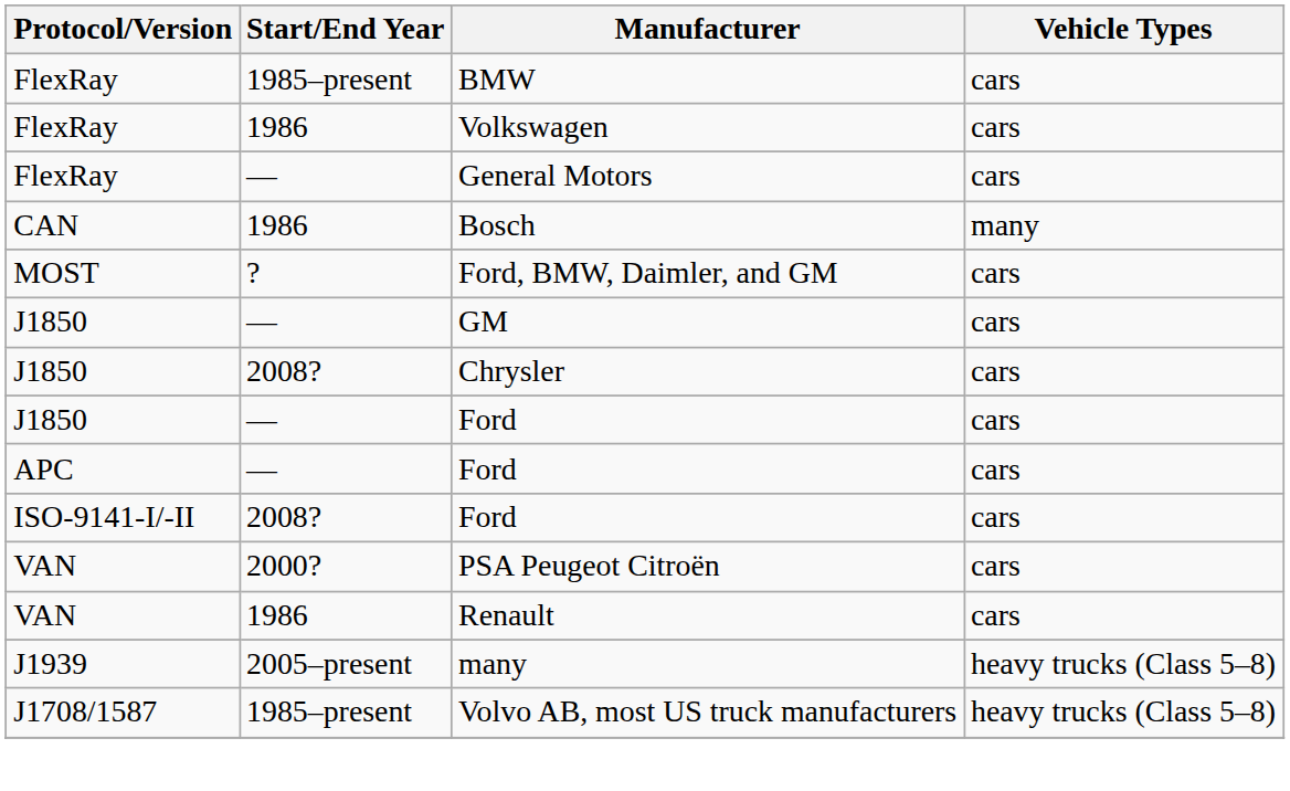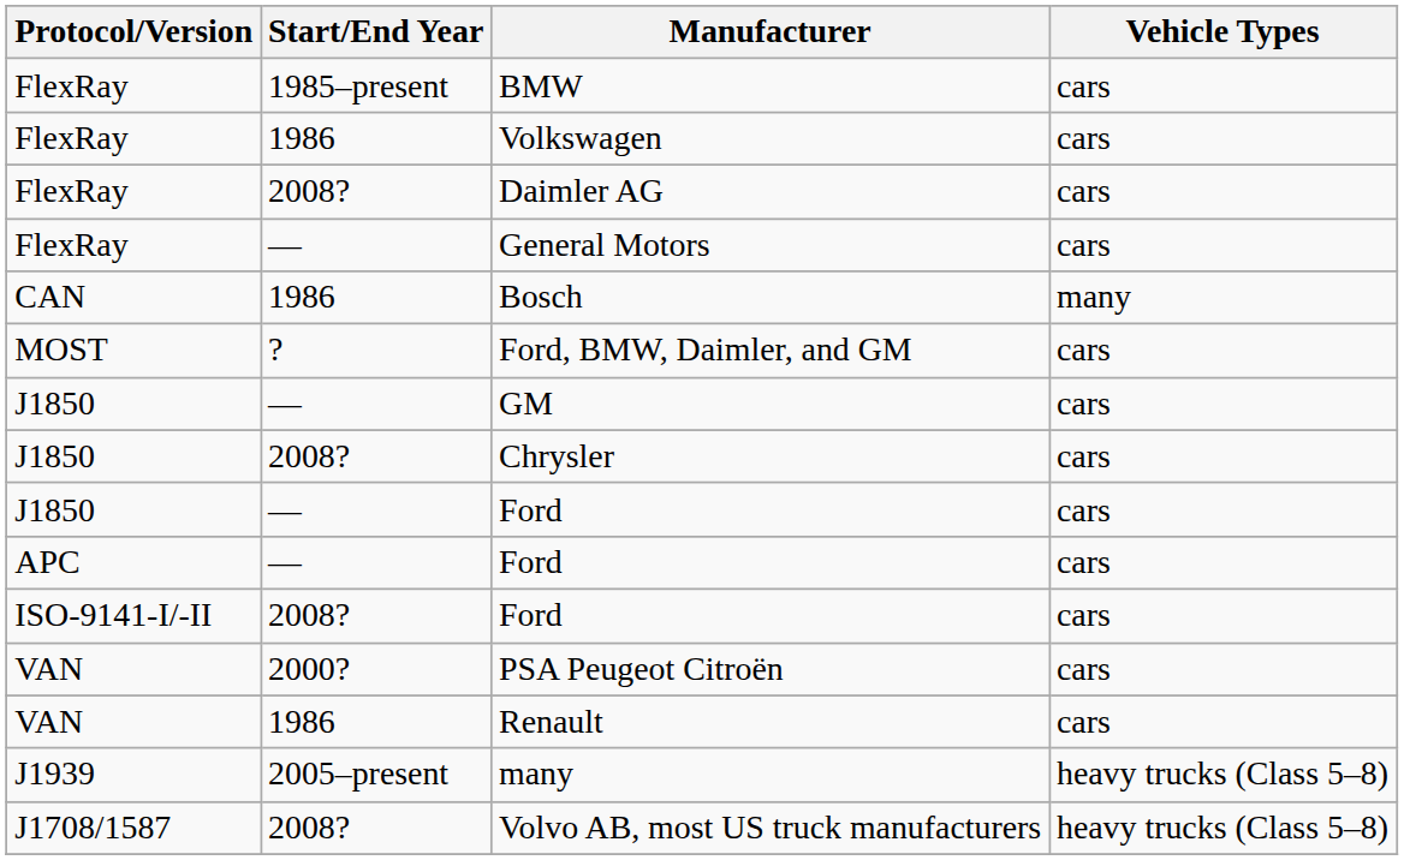 <table class="wikitable" style="margin: 1em auto 1em auto">
 <tr>
 <th>Protocol/Version</th>
 <th>Start/End Year</th>
 <th>Manufacturer</th>
 <th>Vehicle Types</th>
 </tr>
 <tr K-LINE     2006     HONDA     CARS>
 <td>FlexRay</td>
 <td>1985–present</td>
 <td>BMW</td>
 <td>cars</td>
 </tr>
 <tr>
 <td>FlexRay</td>
 <td>1986</td>
 <td>Volkswagen</td>
+<td>cars</td>
+</tr>
+<tr>
+<td>FlexRay</td>
+<td>2008?</td>
+<td>Daimler AG</td>
 <td>cars</td>
 </tr>
 <tr>
 <td>FlexRay</td>
 <td>—</td>
 <td>General Motors</td>
 <td>cars</td>
 </tr>
 <tr>
 <td>CAN</td>
 <td>1986</td>
 <td>Bosch</td>
 <td>many</td>
 </tr>
 <tr>
 <td>MOST</td>
 <td>?</td>
 <td>Ford, BMW, Daimler, and GM</td>
 <td>cars</td>
 </tr>
 <tr>
 <td>J1850</td>
 <td>—</td>
 <td>GM</td>
 <td>cars</td>
 </tr>
 <tr>
 <td>J1850</td>
 <td>2008?</td>
 <td>Chrysler</td>
 <td>cars</td>
 </tr>
 <tr>
 <td>J1850</td>
 <td>—</td>
 <td>Ford</td>
 <td>cars</td>
 </tr>
 <tr>
 <td>APC</td>
 <td>—</td>
 <td>Ford</td>
 <td>cars</td>
 </tr>
 <tr>
 <td>ISO-9141-I/-II</td>
 <td>2008?</td>
 <td>Ford</td>
 <td>cars</td>
 </tr>
 <tr>
 <td>VAN</td>
 <td>2000?</td>
 <td>PSA Peugeot Citroën</td>
 <td>cars</td>
 </tr>
 <tr>
 <td>VAN</td>
 <td>1986</td>
 <td>Renault</td>
 <td>cars</td>
 </tr>
 <tr>
 <td>J1939</td>
 <td>2005–present</td>
 <td>many</td>
 <td>heavy trucks (Class 5–8)</td>
 </tr>
 <tr>
 <td>J1708/1587</td>
-<td>1985–present</td>
+<td>2008?</td>
 <td>Volvo AB, most US truck manufacturers</td>
 <td>heavy trucks (Class 5–8)</td>
 </tr>
 <tr>
 </tr>
 <tr || 1970? || Lockheed-Martin || aircraft>
 </tr>
 <tr>
 </tr>
 <tr || 1970? || Lockheed-Martin || aircraft>
 </tr>
 <tr>
 </tr>
 </table>
